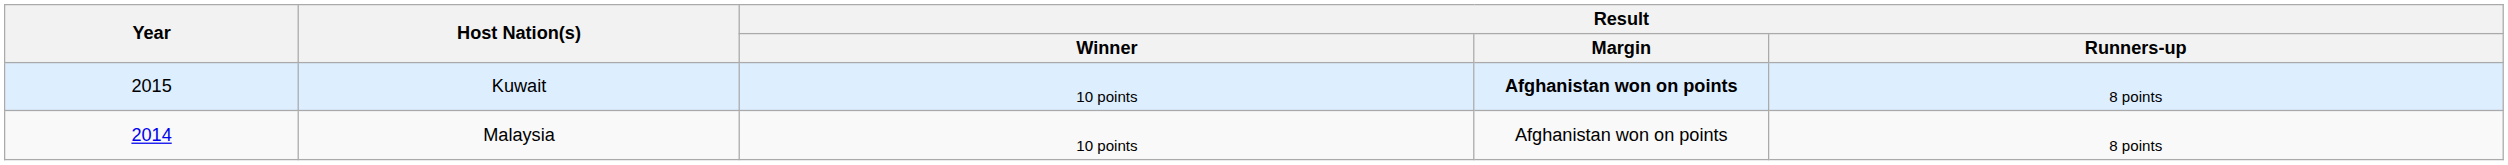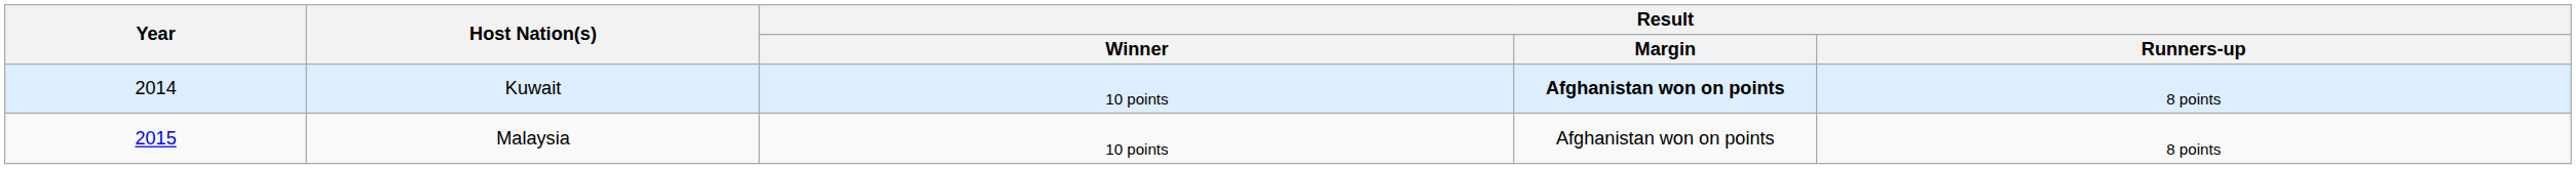 <table class="wikitable" style="font-size:90%; width: 100%; text-align: center;">
 <tr>
 <th rowspan=2 width=10%>Year</th>
 <th rowspan=2 width=15%>Host Nation(s)</th>
 <th colspan=3>Result</th>
 </tr>
 <tr>
 <th width=25%>Winner</th>
 <th width=10%>Margin</th>
 <th width=25%>Runners-up</th>
 </tr>
 <tr style="background:#ddeeff">
-<td>2015</td>
+<td>2014</td>
 <td>Kuwait</td>
 <td><br><small>10 points</small></td>
 <td><strong>Afghanistan won on points<br></strong></td>
 <td><br><small>8 points</small></td>
 </tr>
 <tr>
-<td><a href='#'>2014</a></td>
+<td><a href='#'>2015</a></td>
 <td>Malaysia</td>
 <td><br><small>10 points</small></td>
 <td>Afghanistan won on points<br></td>
 <td><br><small>8 points</small></td>
 </tr>
 </table>
